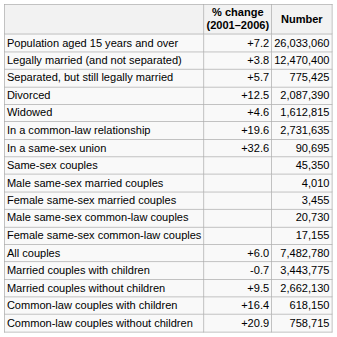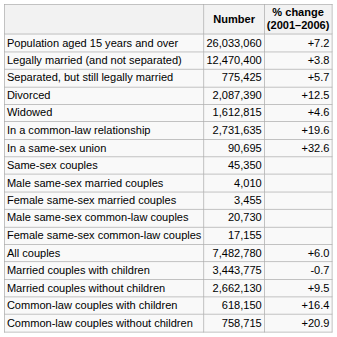 <table class="wikitable sortable" style="text-align:right">
 <tr>
 <th><br></th>
+<th>Number<br></th>
 <th>% change<br>(2001–2006)<br></th>
-<th>Number<br></th>
 </tr>
 <tr>
 <td align=left>Population aged 15 years and over</td>
+<td>26,033,060</td>
 <td>+7.2</td>
-<td>26,033,060</td>
 </tr>
 <tr>
 <td align=left>Legally married (and not separated)</td>
+<td>12,470,400</td>
 <td>+3.8</td>
-<td>12,470,400</td>
 </tr>
 <tr>
 <td align=left>Separated, but still legally married</td>
+<td>775,425</td>
 <td>+5.7</td>
-<td>775,425</td>
 </tr>
 <tr>
 <td align=left>Divorced</td>
+<td>2,087,390</td>
 <td>+12.5</td>
-<td>2,087,390</td>
 </tr>
 <tr>
 <td align=left>Widowed</td>
+<td>1,612,815</td>
 <td>+4.6</td>
-<td>1,612,815</td>
 </tr>
 <tr>
 <td align=left>In a common-law relationship</td>
+<td>2,731,635</td>
 <td>+19.6</td>
-<td>2,731,635</td>
 </tr>
 <tr>
 <td align=left>In a same-sex union</td>
+<td>90,695</td>
 <td>+32.6</td>
-<td>90,695</td>
 </tr>
 <tr>
 <td align=left>Same-sex couples</td>
+<td>45,350</td>
 <td></td>
-<td>45,350</td>
 </tr>
 <tr>
 <td align=left>Male same-sex married couples</td>
+<td>4,010</td>
 <td></td>
-<td>4,010</td>
 </tr>
 <tr>
 <td align=left>Female same-sex married couples</td>
+<td>3,455</td>
 <td></td>
-<td>3,455</td>
 </tr>
 <tr>
 <td align=left>Male same-sex common-law couples</td>
+<td>20,730</td>
 <td></td>
-<td>20,730</td>
 </tr>
 <tr>
 <td align=left>Female same-sex common-law couples</td>
+<td>17,155</td>
 <td></td>
-<td>17,155</td>
 </tr>
 <tr>
 <td align=left>All couples</td>
+<td>7,482,780</td>
 <td>+6.0</td>
-<td>7,482,780</td>
 </tr>
 <tr>
 <td align=left>Married couples with children</td>
+<td>3,443,775</td>
 <td>-0.7</td>
-<td>3,443,775</td>
 </tr>
 <tr>
 <td align=left>Married couples without children</td>
+<td>2,662,130</td>
 <td>+9.5</td>
-<td>2,662,130</td>
 </tr>
 <tr>
 <td align=left>Common-law couples with children</td>
+<td>618,150</td>
 <td>+16.4</td>
-<td>618,150</td>
 </tr>
 <tr>
 <td align=left>Common-law couples without children</td>
+<td>758,715</td>
 <td>+20.9</td>
-<td>758,715</td>
 </tr>
 </table>
